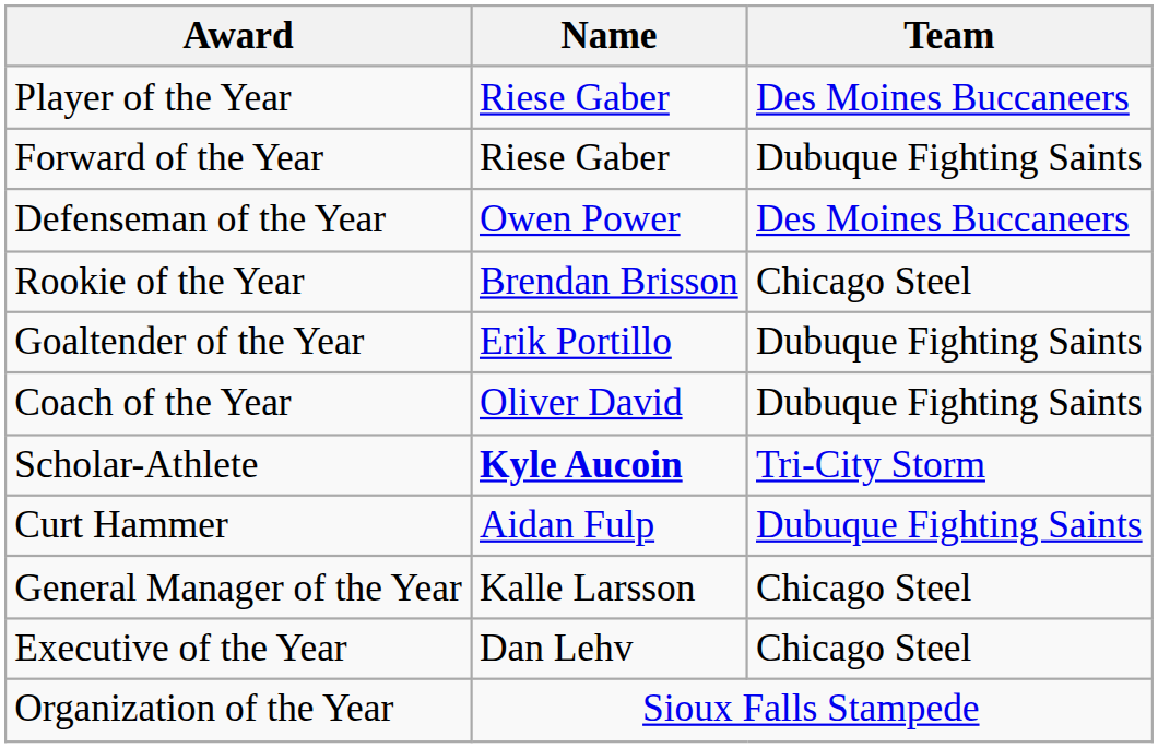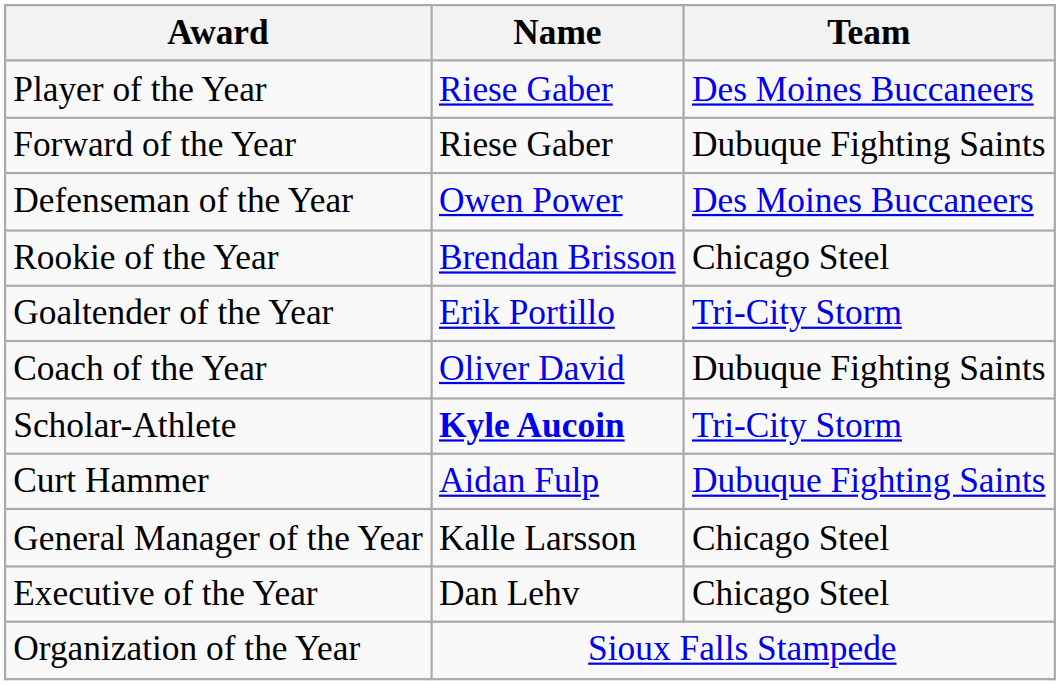 <table class="wikitable" style="text-align:left">
 <tr>
 <th>Award</th>
 <th>Name</th>
 <th>Team</th>
 </tr>
 <tr>
 <td>Player of the Year</td>
 <td><a href='#'>Riese Gaber</a></td>
 <td><a href='#'>Des Moines Buccaneers</a></td>
 </tr>
 <tr>
 <td>Forward of the Year</td>
 <td>Riese Gaber</td>
 <td>Dubuque Fighting Saints</td>
 </tr>
 <tr>
 <td>Defenseman of the Year</td>
 <td><a href='#'>Owen Power</a></td>
 <td><a href='#'>Des Moines Buccaneers</a></td>
 </tr>
 <tr>
 <td>Rookie of the Year</td>
 <td><a href='#'>Brendan Brisson</a></td>
 <td>Chicago Steel</td>
 </tr>
 <tr>
 <td>Goaltender of the Year</td>
 <td><a href='#'>Erik Portillo</a></td>
-<td>Dubuque Fighting Saints</td>
+<td><a href='#'>Tri-City Storm</a></td>
 </tr>
 <tr>
 <td>Coach of the Year</td>
 <td><a href='#'>Oliver David</a></td>
 <td>Dubuque Fighting Saints</td>
 </tr>
 <tr>
 <td>Scholar-Athlete</td>
 <td><strong><a href='#'>Kyle Aucoin</a></strong></td>
 <td><a href='#'>Tri-City Storm</a></td>
 </tr>
 <tr>
 <td>Curt Hammer</td>
 <td><a href='#'>Aidan Fulp</a></td>
 <td><a href='#'>Dubuque Fighting Saints</a></td>
 </tr>
 <tr>
 <td>General Manager of the Year</td>
 <td>Kalle Larsson</td>
 <td>Chicago Steel</td>
 </tr>
 <tr>
 <td>Executive of the Year</td>
 <td>Dan Lehv</td>
 <td>Chicago Steel</td>
 </tr>
 <tr>
 <td>Organization of the Year</td>
 <td colspan=2 align=center><a href='#'>Sioux Falls Stampede</a></td>
 </tr>
 </table>
